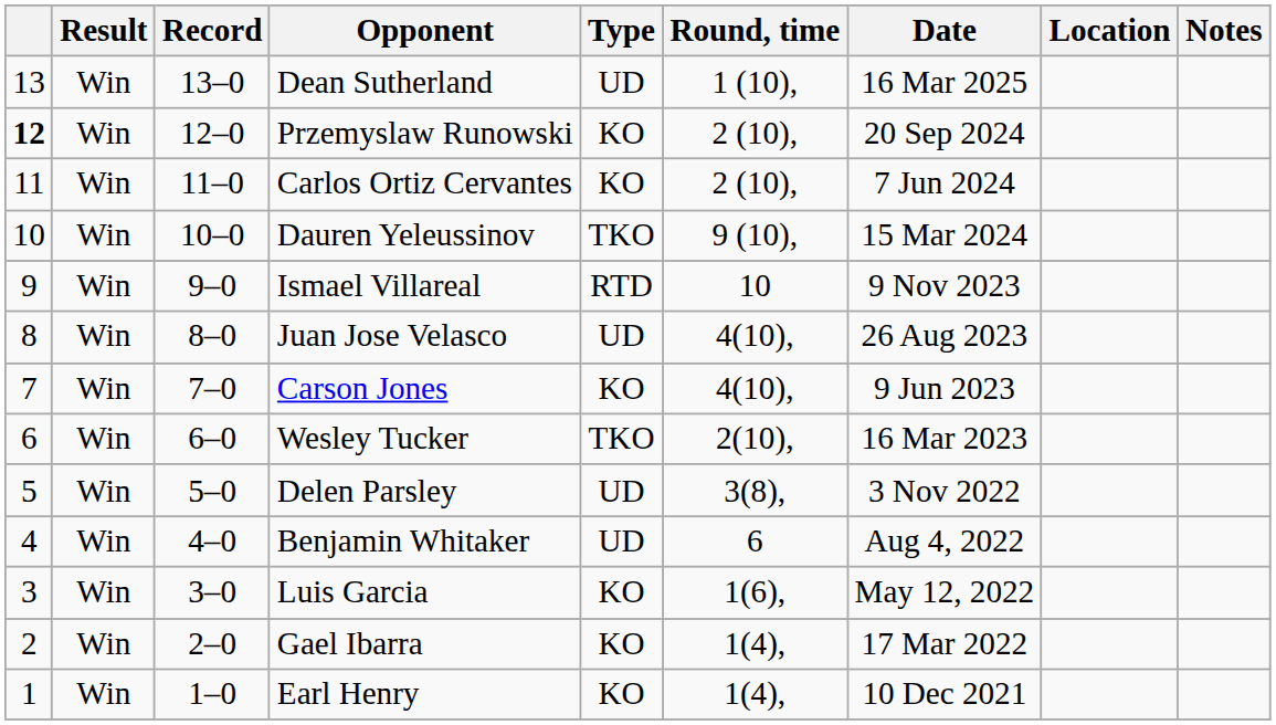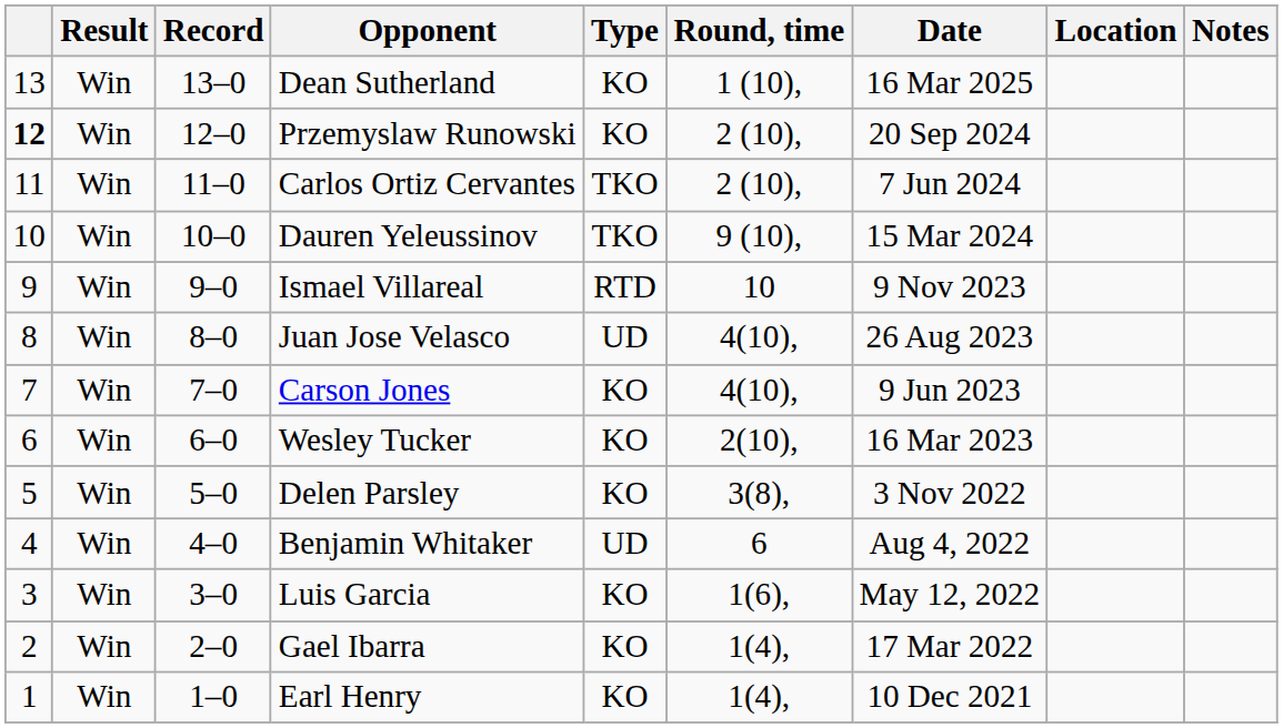 <table class="wikitable" style="text-align:center">
 <tr>
 <th></th>
 <th>Result</th>
 <th>Record</th>
 <th>Opponent</th>
 <th>Type</th>
 <th>Round, time</th>
 <th>Date</th>
 <th>Location</th>
 <th>Notes</th>
 </tr>
 <tr>
 <td>13</td>
 <td>Win</td>
 <td>13–0</td>
 <td style="text-align:left;">Dean Sutherland</td>
-<td>UD</td>
+<td>KO</td>
 <td>1 (10), </td>
 <td>16 Mar 2025</td>
 <td style="text-align:left;"></td>
 <td></td>
 </tr>
 <tr>
 <td><strong>12</strong></td>
 <td>Win</td>
 <td>12–0</td>
 <td style="text-align:left;">Przemyslaw Runowski</td>
 <td>KO</td>
 <td>2 (10), </td>
 <td>20 Sep 2024</td>
 <td style="text-align:left;"></td>
 <td></td>
 </tr>
 <tr>
 <td>11</td>
 <td>Win</td>
 <td>11–0</td>
 <td style="text-align:left;">Carlos Ortiz Cervantes</td>
-<td>KO</td>
+<td>TKO</td>
 <td>2 (10), </td>
 <td>7 Jun 2024</td>
 <td style="text-align:left;"></td>
 <td></td>
 </tr>
 <tr>
 <td>10</td>
 <td>Win</td>
 <td>10–0</td>
 <td style="text-align:left;">Dauren Yeleussinov</td>
 <td>TKO</td>
 <td>9 (10), </td>
 <td>15 Mar 2024</td>
 <td style="text-align:left;"></td>
 <td></td>
 </tr>
 <tr>
 <td>9</td>
 <td>Win</td>
 <td>9–0</td>
 <td style="text-align:left;">Ismael Villareal</td>
 <td>RTD</td>
 <td>10</td>
 <td>9 Nov 2023</td>
 <td style="text-align:left;"></td>
 <td></td>
 </tr>
 <tr>
 <td>8</td>
 <td>Win</td>
 <td>8–0</td>
 <td style="text-align:left;">Juan Jose Velasco</td>
 <td>UD</td>
 <td>4(10), </td>
 <td>26 Aug 2023</td>
 <td style="text-align:left;"></td>
 <td></td>
 </tr>
 <tr>
 <td>7</td>
 <td>Win</td>
 <td>7–0</td>
 <td style="text-align:left;"><a href='#'>Carson Jones</a></td>
 <td>KO</td>
 <td>4(10), </td>
 <td>9 Jun 2023</td>
 <td style="text-align:left;"></td>
 <td></td>
 </tr>
 <tr>
 <td>6</td>
 <td>Win</td>
 <td>6–0</td>
 <td style="text-align:left;">Wesley Tucker</td>
-<td>TKO</td>
+<td>KO</td>
 <td>2(10), </td>
 <td>16 Mar 2023</td>
 <td style="text-align:left;"></td>
 <td></td>
 </tr>
 <tr>
 <td>5</td>
 <td>Win</td>
 <td>5–0</td>
 <td style="text-align:left;">Delen Parsley</td>
-<td>UD</td>
+<td>KO</td>
 <td>3(8), </td>
 <td>3 Nov 2022</td>
 <td style="text-align:left;"></td>
 <td></td>
 </tr>
 <tr>
 <td>4</td>
 <td>Win</td>
 <td>4–0</td>
 <td style="text-align:left;">Benjamin Whitaker</td>
 <td>UD</td>
 <td>6</td>
 <td>Aug 4, 2022</td>
 <td style="text-align:left;"></td>
 <td></td>
 </tr>
 <tr>
 <td>3</td>
 <td>Win</td>
 <td>3–0</td>
 <td style="text-align:left;">Luis Garcia</td>
 <td>KO</td>
 <td>1(6), </td>
 <td>May 12, 2022</td>
 <td style="text-align:left;"></td>
 <td></td>
 </tr>
 <tr>
 <td>2</td>
 <td>Win</td>
 <td>2–0</td>
 <td style="text-align:left;">Gael Ibarra</td>
 <td>KO</td>
 <td>1(4), </td>
 <td>17 Mar 2022</td>
 <td style="text-align:left;"></td>
 <td></td>
 </tr>
 <tr>
 <td>1</td>
 <td>Win</td>
 <td>1–0</td>
 <td style="text-align:left;">Earl Henry</td>
 <td>KO</td>
 <td>1(4), </td>
 <td>10 Dec 2021</td>
 <td style="text-align:left;"></td>
 <td></td>
 </tr>
 </table>
